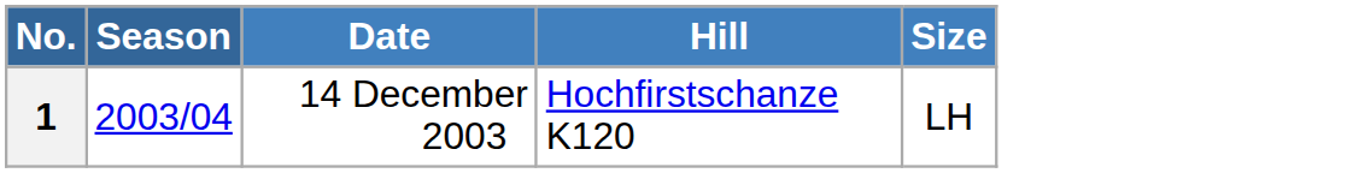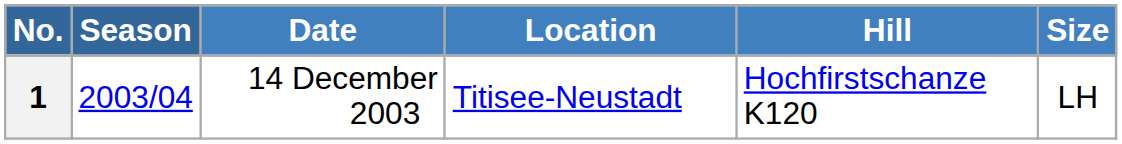 <table class="wikitable sortable" style="font-size:86%; line-height:15px; text-align:left; border:grey solid 1px; border-collapse:collapse; background:#ffffff;">
 <tr style="background:#efefef;">
 <th style="background-color:#369; color:white; width:10px;">No.</th>
 <th style="background-color:#369; color:white;  width:30px;">Season</th>
 <th style="background-color:#4180be; color:white; width:100px;">Date</th>
+<th style="background-color:#4180be; color:white; width:120px;">Location</th>
 <th style="background-color:#4180be; color:white; width:125px;">Hill</th>
 <th style="background-color:#4180be; color:white; width:25px;">Size</th>
 </tr>
 <tr>
 <th scope=row style="text-align:center;">1</th>
 <td align=center><a href='#'>2003/04</a></td>
 <td align=right>14 December 2003  </td>
+<td> <a href='#'>Titisee-Neustadt</a></td>
 <td><a href='#'>Hochfirstschanze</a> K120</td>
 <td align=center>LH</td>
 </tr>
 </table>
